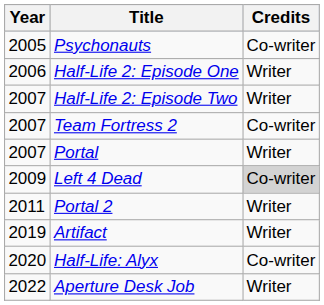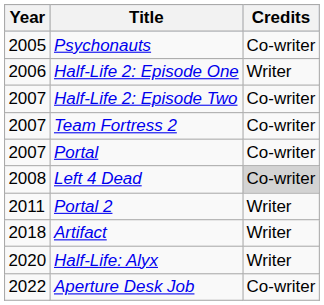 <table class="wikitable">
 <tr style="background:#b0c4de; text-align:center;">
 <th>Year</th>
 <th>Title</th>
 <th>Credits</th>
 </tr>
 <tr>
 <td>2005</td>
 <td><em><a href='#'>Psychonauts</a></em></td>
 <td>Co-writer</td>
 </tr>
 <tr>
 <td>2006</td>
 <td><em><a href='#'>Half-Life 2: Episode One</a></em></td>
 <td>Writer</td>
 </tr>
 <tr>
 <td>2007</td>
 <td><em><a href='#'>Half-Life 2: Episode Two</a></em></td>
-<td>Writer</td>
+<td>Co-writer</td>
 </tr>
 <tr>
 <td>2007</td>
 <td><em><a href='#'>Team Fortress 2</a></em></td>
 <td>Co-writer</td>
 </tr>
 <tr>
 <td>2007</td>
 <td><em><a href='#'>Portal</a></em></td>
-<td>Writer</td>
+<td>Co-writer</td>
 </tr>
 <tr>
-<td>2009</td>
+<td>2008</td>
 <td><em><a href='#'>Left 4 Dead</a></em></td>
 <td style="background: lightgrey;">Co-writer</td>
 </tr>
 <tr>
 <td>2011</td>
 <td><em><a href='#'>Portal 2</a></em></td>
 <td>Writer</td>
 </tr>
 <tr>
-<td>2019</td>
+<td>2018</td>
 <td><em><a href='#'>Artifact</a></em></td>
 <td>Writer</td>
 </tr>
 <tr>
 <td>2020</td>
 <td><em><a href='#'>Half-Life: Alyx</a></em></td>
-<td>Co-writer</td>
+<td>Writer</td>
 </tr>
 <tr>
 <td>2022</td>
 <td><em><a href='#'>Aperture Desk Job</a></em></td>
-<td>Writer</td>
+<td>Co-writer</td>
 </tr>
 </table>
